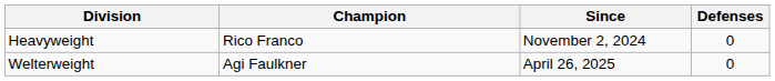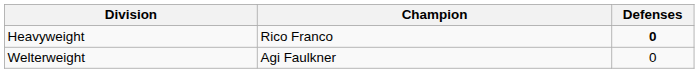 <table id="BKFC_Europe_Champions" class="wikitable" width="65%">
 <tr>
 <th width="25%">Division</th>
 <th width="35%">Champion</th>
-<th width="20%">Since</th>
 <th width="5%">Defenses</th>
 </tr>
 <tr>
 <td>Heavyweight</td>
 <td> Rico Franco</td>
-<td>November 2, 2024</td>
-<td style="text-align:center;">0</td>
+<td style="text-align:center;"><strong>0</strong></td>
 </tr>
 <tr>
 <td>Welterweight</td>
 <td> Agi Faulkner</td>
-<td>April 26, 2025</td>
 <td style="text-align:center;">0</td>
 </tr>
 </table>
